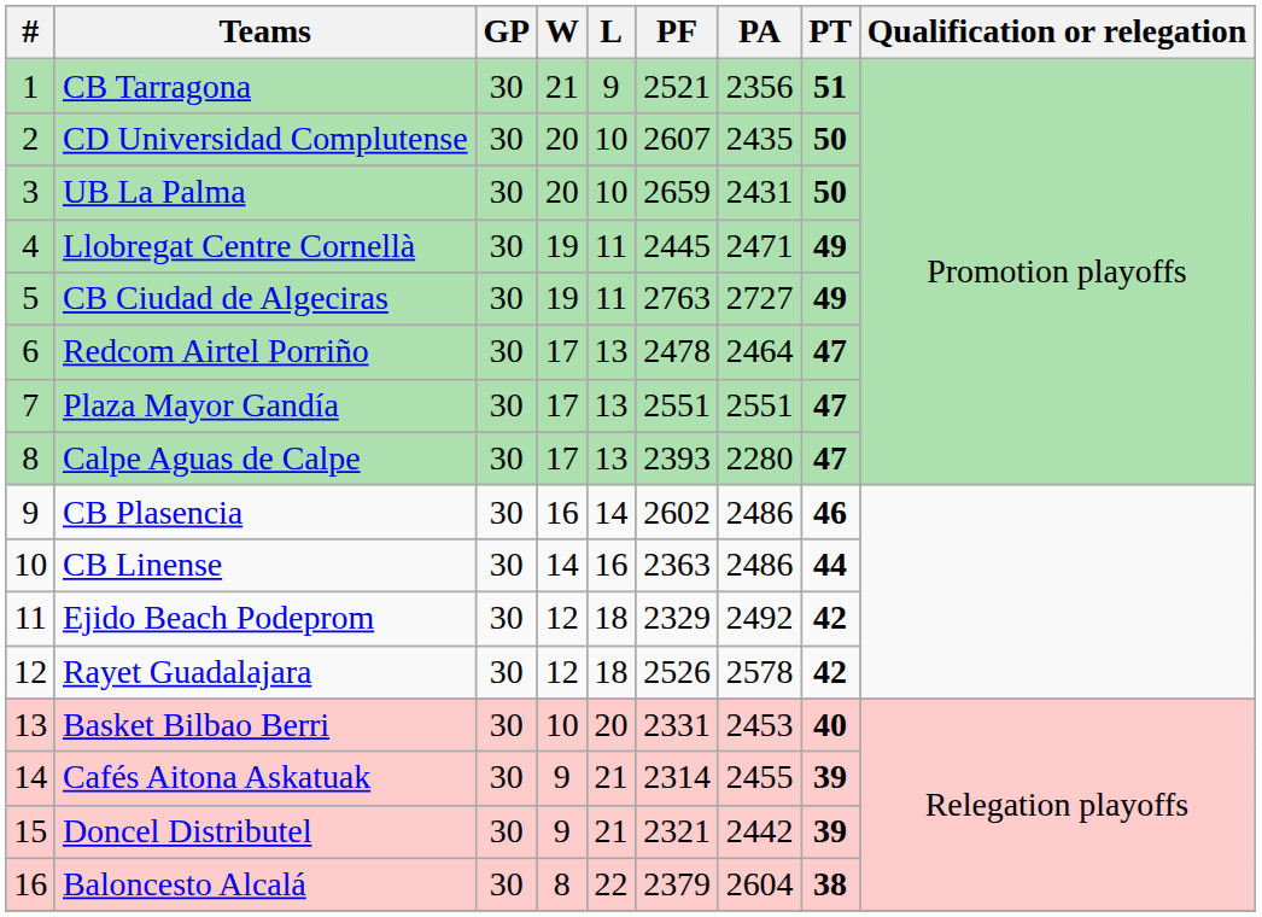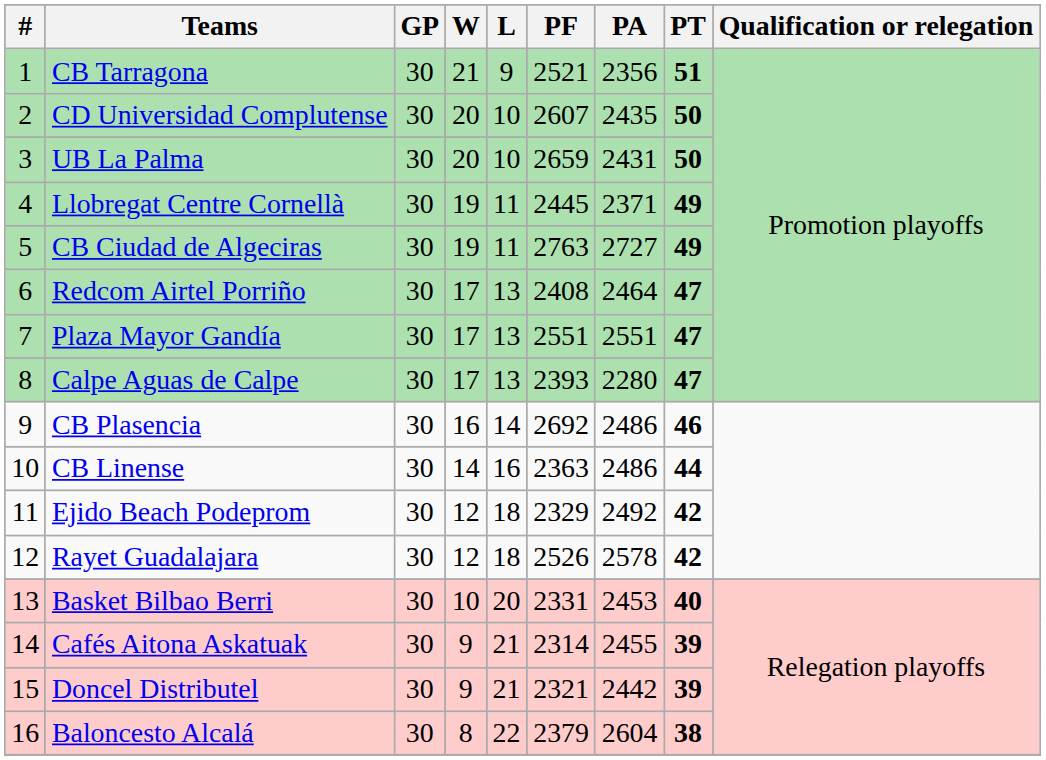 <table class="wikitable" style="text-align: center;">
 <tr>
 <th>#</th>
 <th>Teams</th>
 <th>GP</th>
 <th>W</th>
 <th>L</th>
 <th>PF</th>
 <th>PA</th>
 <th>PT</th>
 <th>Qualification or relegation</th>
 </tr>
 <tr bgcolor=ACE1AF>
 <td>1</td>
 <td align="left"><a href='#'>CB Tarragona</a></td>
 <td>30</td>
 <td>21</td>
 <td>9</td>
 <td>2521</td>
 <td>2356</td>
 <td><strong>51</strong></td>
 <td rowspan=8>Promotion playoffs</td>
 </tr>
 <tr bgcolor=ACE1AF>
 <td>2</td>
 <td align="left"><a href='#'>CD Universidad Complutense</a></td>
 <td>30</td>
 <td>20</td>
 <td>10</td>
 <td>2607</td>
 <td>2435</td>
 <td><strong>50</strong></td>
 </tr>
 <tr bgcolor=ACE1AF>
 <td>3</td>
 <td align="left"><a href='#'>UB La Palma</a></td>
 <td>30</td>
 <td>20</td>
 <td>10</td>
 <td>2659</td>
 <td>2431</td>
 <td><strong>50</strong></td>
 </tr>
 <tr bgcolor=ACE1AF>
 <td>4</td>
 <td align="left"><a href='#'>Llobregat Centre Cornellà</a></td>
 <td>30</td>
 <td>19</td>
 <td>11</td>
 <td>2445</td>
-<td>2471</td>
+<td>2371</td>
 <td><strong>49</strong></td>
 </tr>
 <tr bgcolor=ACE1AF>
 <td>5</td>
 <td align="left"><a href='#'>CB Ciudad de Algeciras</a></td>
 <td>30</td>
 <td>19</td>
 <td>11</td>
 <td>2763</td>
 <td>2727</td>
 <td><strong>49</strong></td>
 </tr>
 <tr bgcolor=ACE1AF>
 <td>6</td>
 <td align="left"><a href='#'>Redcom Airtel Porriño</a></td>
 <td>30</td>
 <td>17</td>
 <td>13</td>
-<td>2478</td>
+<td>2408</td>
 <td>2464</td>
 <td><strong>47</strong></td>
 </tr>
 <tr bgcolor=ACE1AF>
 <td>7</td>
 <td align="left"><a href='#'>Plaza Mayor Gandía</a></td>
 <td>30</td>
 <td>17</td>
 <td>13</td>
 <td>2551</td>
 <td>2551</td>
 <td><strong>47</strong></td>
 </tr>
 <tr bgcolor=ACE1AF>
 <td>8</td>
 <td align="left"><a href='#'>Calpe Aguas de Calpe</a></td>
 <td>30</td>
 <td>17</td>
 <td>13</td>
 <td>2393</td>
 <td>2280</td>
 <td><strong>47</strong></td>
 </tr>
 <tr>
 <td>9</td>
 <td align="left"><a href='#'>CB Plasencia</a></td>
 <td>30</td>
 <td>16</td>
 <td>14</td>
-<td>2602</td>
+<td>2692</td>
 <td>2486</td>
 <td><strong>46</strong></td>
 </tr>
 <tr>
 <td>10</td>
 <td align="left"><a href='#'>CB Linense</a></td>
 <td>30</td>
 <td>14</td>
 <td>16</td>
 <td>2363</td>
 <td>2486</td>
 <td><strong>44</strong></td>
 </tr>
 <tr>
 <td>11</td>
 <td align="left"><a href='#'>Ejido Beach Podeprom</a></td>
 <td>30</td>
 <td>12</td>
 <td>18</td>
 <td>2329</td>
 <td>2492</td>
 <td><strong>42</strong></td>
 </tr>
 <tr>
 <td>12</td>
 <td align="left"><a href='#'>Rayet Guadalajara</a></td>
 <td>30</td>
 <td>12</td>
 <td>18</td>
 <td>2526</td>
 <td>2578</td>
 <td><strong>42</strong></td>
 </tr>
 <tr bgcolor=FFCCCC>
 <td>13</td>
 <td align="left"><a href='#'>Basket Bilbao Berri</a></td>
 <td>30</td>
 <td>10</td>
 <td>20</td>
 <td>2331</td>
 <td>2453</td>
 <td><strong>40</strong></td>
 <td rowspan=4>Relegation playoffs</td>
 </tr>
 <tr bgcolor=FFCCCC>
 <td>14</td>
 <td align="left"><a href='#'>Cafés Aitona Askatuak</a></td>
 <td>30</td>
 <td>9</td>
 <td>21</td>
 <td>2314</td>
 <td>2455</td>
 <td><strong>39</strong></td>
 </tr>
 <tr bgcolor=FFCCCC>
 <td>15</td>
 <td align="left"><a href='#'>Doncel Distributel</a></td>
 <td>30</td>
 <td>9</td>
 <td>21</td>
 <td>2321</td>
 <td>2442</td>
 <td><strong>39</strong></td>
 </tr>
 <tr bgcolor=FFCCCC>
 <td>16</td>
 <td align="left"><a href='#'>Baloncesto Alcalá</a></td>
 <td>30</td>
 <td>8</td>
 <td>22</td>
 <td>2379</td>
 <td>2604</td>
 <td><strong>38</strong></td>
 </tr>
 <tr>
 </tr>
 </table>
